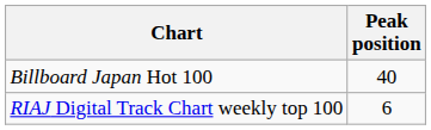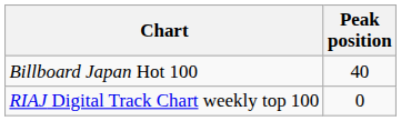 <table class="wikitable sortable" style="text-align:center;">
 <tr>
 <th>Chart</th>
 <th>Peak<br>position</th>
 </tr>
 <tr>
 <td align="left"><em>Billboard Japan</em> Hot 100</td>
 <td>40</td>
 </tr>
 <tr>
 <td align="left"><a href='#'><em>RIAJ</em> Digital Track Chart</a> weekly top 100</td>
-<td>6</td>
+<td>0</td>
 </tr>
 </table>
